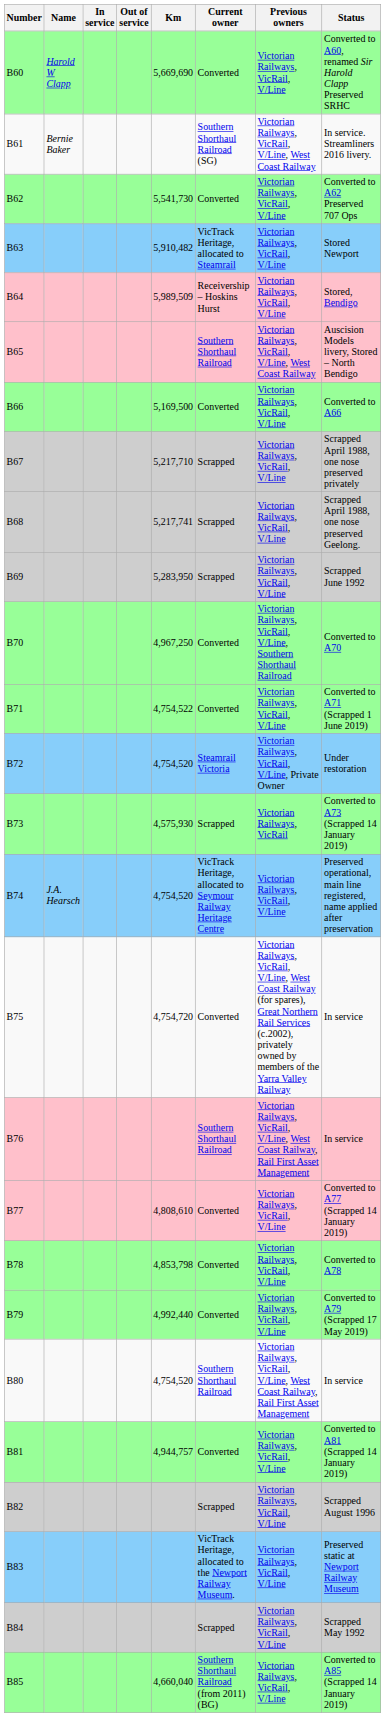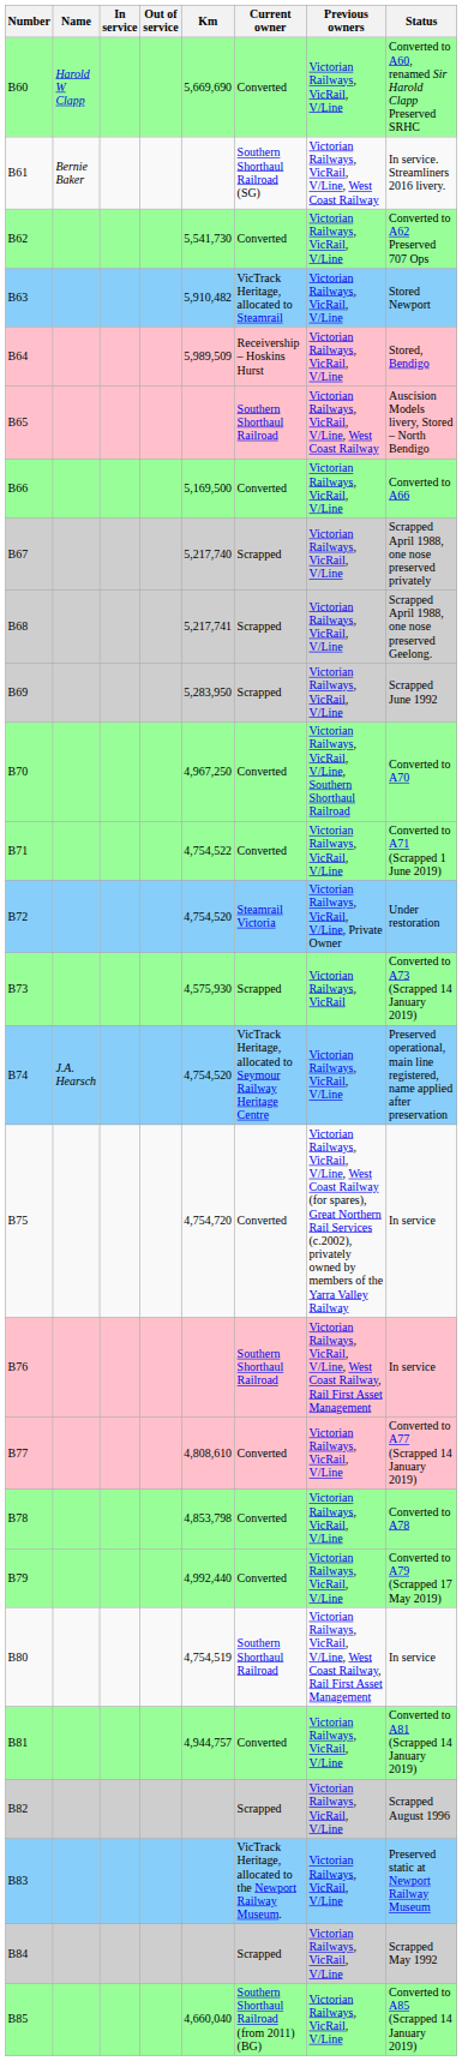 <table class="wikitable sortable">
 <tr>
 <th>Number</th>
 <th>Name</th>
 <th>In service</th>
 <th>Out of service</th>
 <th>Km</th>
 <th>Current owner</th>
 <th>Previous owners</th>
 <th>Status</th>
 </tr>
 <tr bgcolor=#98ff98>
 <td>B60</td>
 <td><em><a href='#'>Harold W Clapp</a></em></td>
 <td></td>
 <td></td>
 <td>5,669,690</td>
 <td>Converted</td>
 <td><a href='#'>Victorian Railways</a>, <a href='#'>VicRail</a>, <a href='#'>V/Line</a></td>
 <td>Converted to <a href='#'>A60</a>, renamed <em>Sir Harold Clapp</em> Preserved SRHC</td>
 </tr>
 <tr>
 <td>B61</td>
 <td><em>Bernie Baker</em></td>
 <td></td>
 <td></td>
 <td></td>
 <td><a href='#'>Southern Shorthaul Railroad</a> (SG)</td>
 <td><a href='#'>Victorian Railways</a>, <a href='#'>VicRail</a>, <a href='#'>V/Line</a>, <a href='#'>West Coast Railway</a></td>
 <td>In service. Streamliners 2016 livery.</td>
 </tr>
 <tr bgcolor=#98ff98>
 <td>B62</td>
 <td></td>
 <td></td>
 <td></td>
 <td>5,541,730</td>
 <td>Converted</td>
 <td><a href='#'>Victorian Railways</a>, <a href='#'>VicRail</a>, <a href='#'>V/Line</a></td>
 <td>Converted to <a href='#'>A62</a> Preserved 707 Ops</td>
 </tr>
 <tr bgcolor=#87cefa>
 <td>B63</td>
 <td></td>
 <td></td>
 <td></td>
 <td>5,910,482</td>
 <td>VicTrack Heritage, allocated to <a href='#'>Steamrail</a></td>
 <td><a href='#'>Victorian Railways</a>, <a href='#'>VicRail</a>, <a href='#'>V/Line</a></td>
 <td>Stored Newport</td>
 </tr>
 <tr bgcolor=#ffc0cb>
 <td>B64</td>
 <td></td>
 <td></td>
 <td></td>
 <td>5,989,509</td>
 <td>Receivership – Hoskins Hurst</td>
 <td><a href='#'>Victorian Railways</a>, <a href='#'>VicRail</a>, <a href='#'>V/Line</a></td>
 <td>Stored, <a href='#'>Bendigo</a></td>
 </tr>
 <tr bgcolor=#ffc0cb>
 <td>B65</td>
 <td></td>
 <td></td>
 <td></td>
 <td></td>
 <td><a href='#'>Southern Shorthaul Railroad</a></td>
 <td><a href='#'>Victorian Railways</a>, <a href='#'>VicRail</a>, <a href='#'>V/Line</a>, <a href='#'>West Coast Railway</a></td>
 <td>Auscision Models livery, Stored – North Bendigo</td>
 </tr>
 <tr bgcolor=#98ff98>
 <td>B66</td>
 <td></td>
 <td></td>
 <td></td>
 <td>5,169,500</td>
 <td>Converted</td>
 <td><a href='#'>Victorian Railways</a>, <a href='#'>VicRail</a>, <a href='#'>V/Line</a></td>
 <td>Converted to <a href='#'>A66</a></td>
 </tr>
 <tr bgcolor=#cecece>
 <td>B67</td>
 <td></td>
 <td></td>
 <td></td>
-<td>5,217,710</td>
+<td>5,217,740</td>
 <td>Scrapped</td>
 <td><a href='#'>Victorian Railways</a>, <a href='#'>VicRail</a>, <a href='#'>V/Line</a></td>
 <td>Scrapped April 1988, one nose preserved privately</td>
 </tr>
 <tr bgcolor=#cecece>
 <td>B68</td>
 <td></td>
 <td></td>
 <td></td>
 <td>5,217,741</td>
 <td>Scrapped</td>
 <td><a href='#'>Victorian Railways</a>, <a href='#'>VicRail</a>, <a href='#'>V/Line</a></td>
 <td>Scrapped April 1988, one nose preserved Geelong.</td>
 </tr>
 <tr bgcolor=#cecece>
 <td>B69</td>
 <td></td>
 <td></td>
 <td></td>
 <td>5,283,950</td>
 <td>Scrapped</td>
 <td><a href='#'>Victorian Railways</a>, <a href='#'>VicRail</a>, <a href='#'>V/Line</a></td>
 <td>Scrapped June 1992</td>
 </tr>
 <tr bgcolor=#98ff98>
 <td>B70</td>
 <td></td>
 <td></td>
 <td></td>
 <td>4,967,250</td>
 <td>Converted</td>
 <td><a href='#'>Victorian Railways</a>, <a href='#'>VicRail</a>, <a href='#'>V/Line</a>, <a href='#'>Southern Shorthaul Railroad</a></td>
 <td>Converted to <a href='#'>A70</a></td>
 </tr>
 <tr bgcolor=#98ff98>
 <td>B71</td>
 <td></td>
 <td></td>
 <td></td>
 <td>4,754,522</td>
 <td>Converted</td>
 <td><a href='#'>Victorian Railways</a>, <a href='#'>VicRail</a>, <a href='#'>V/Line</a></td>
 <td>Converted to <a href='#'>A71</a> (Scrapped 1 June 2019)</td>
 </tr>
 <tr bgcolor=#87cefa>
 <td>B72</td>
 <td></td>
 <td></td>
 <td></td>
 <td>4,754,520</td>
 <td><a href='#'>Steamrail Victoria</a></td>
 <td><a href='#'>Victorian Railways</a>, <a href='#'>VicRail</a>, <a href='#'>V/Line</a>, Private Owner</td>
 <td>Under restoration</td>
 </tr>
 <tr bgcolor=#98ff98>
 <td>B73</td>
 <td></td>
 <td></td>
 <td></td>
 <td>4,575,930</td>
 <td>Scrapped</td>
 <td><a href='#'>Victorian Railways</a>, <a href='#'>VicRail</a></td>
 <td>Converted to <a href='#'>A73</a> (Scrapped 14 January 2019)</td>
 </tr>
 <tr bgcolor=#87cefa>
 <td>B74</td>
 <td><em>J.A. Hearsch</em></td>
 <td></td>
 <td></td>
 <td>4,754,520</td>
 <td>VicTrack Heritage, allocated to <a href='#'>Seymour Railway Heritage Centre</a></td>
 <td><a href='#'>Victorian Railways</a>, <a href='#'>VicRail</a>, <a href='#'>V/Line</a></td>
 <td>Preserved operational, main line registered, name applied after preservation</td>
 </tr>
 <tr>
 <td>B75</td>
 <td></td>
 <td></td>
 <td></td>
 <td>4,754,720</td>
 <td>Converted</td>
 <td><a href='#'>Victorian Railways</a>, <a href='#'>VicRail</a>, <a href='#'>V/Line</a>, <a href='#'>West Coast Railway</a> (for spares), <a href='#'>Great Northern Rail Services</a> (c.2002), privately owned by members of the <a href='#'>Yarra Valley Railway</a></td>
 <td>In service</td>
 </tr>
 <tr bgcolor=#ffc0cb>
 <td>B76</td>
 <td></td>
 <td></td>
 <td></td>
 <td></td>
 <td><a href='#'>Southern Shorthaul Railroad</a></td>
 <td><a href='#'>Victorian Railways</a>, <a href='#'>VicRail</a>, <a href='#'>V/Line</a>, <a href='#'>West Coast Railway</a>, <a href='#'>Rail First Asset Management</a></td>
 <td>In service</td>
 </tr>
 <tr bgcolor=#ffc0cb>
 <td>B77</td>
 <td></td>
 <td></td>
 <td></td>
 <td>4,808,610</td>
 <td>Converted</td>
 <td><a href='#'>Victorian Railways</a>, <a href='#'>VicRail</a>, <a href='#'>V/Line</a></td>
 <td>Converted to <a href='#'>A77</a> (Scrapped 14 January 2019)</td>
 </tr>
 <tr bgcolor=#98ff98>
 <td>B78</td>
 <td></td>
 <td></td>
 <td></td>
 <td>4,853,798</td>
 <td>Converted</td>
 <td><a href='#'>Victorian Railways</a>, <a href='#'>VicRail</a>, <a href='#'>V/Line</a></td>
 <td>Converted to <a href='#'>A78</a></td>
 </tr>
 <tr bgcolor=#98ff98>
 <td>B79</td>
 <td></td>
 <td></td>
 <td></td>
 <td>4,992,440</td>
 <td>Converted</td>
 <td><a href='#'>Victorian Railways</a>, <a href='#'>VicRail</a>, <a href='#'>V/Line</a></td>
 <td>Converted to <a href='#'>A79</a> (Scrapped 17 May 2019)</td>
 </tr>
 <tr>
 <td>B80</td>
 <td></td>
 <td></td>
 <td></td>
-<td>4,754,520</td>
+<td>4,754,519</td>
 <td><a href='#'>Southern Shorthaul Railroad</a></td>
 <td><a href='#'>Victorian Railways</a>, <a href='#'>VicRail</a>, <a href='#'>V/Line</a>, <a href='#'>West Coast Railway</a>, <a href='#'>Rail First Asset Management</a></td>
 <td>In service</td>
 </tr>
 <tr bgcolor=#98ff98>
 <td>B81</td>
 <td></td>
 <td></td>
 <td></td>
 <td>4,944,757</td>
 <td>Converted</td>
 <td><a href='#'>Victorian Railways</a>, <a href='#'>VicRail</a>, <a href='#'>V/Line</a></td>
 <td>Converted to <a href='#'>A81</a> (Scrapped 14 January 2019)</td>
 </tr>
 <tr bgcolor=#cecece>
 <td>B82</td>
 <td></td>
 <td></td>
 <td></td>
 <td></td>
 <td>Scrapped</td>
 <td><a href='#'>Victorian Railways</a>, <a href='#'>VicRail</a>, <a href='#'>V/Line</a></td>
 <td>Scrapped August 1996</td>
 </tr>
 <tr bgcolor=#87cefa>
 <td>B83</td>
 <td></td>
 <td></td>
 <td></td>
 <td></td>
 <td>VicTrack Heritage, allocated to the <a href='#'>Newport Railway Museum</a>.</td>
 <td><a href='#'>Victorian Railways</a>, <a href='#'>VicRail</a>, <a href='#'>V/Line</a></td>
 <td>Preserved static at <a href='#'>Newport Railway Museum</a></td>
 </tr>
 <tr bgcolor=#cecece>
 <td>B84</td>
 <td></td>
 <td></td>
 <td></td>
 <td></td>
 <td>Scrapped</td>
 <td><a href='#'>Victorian Railways</a>, <a href='#'>VicRail</a>, <a href='#'>V/Line</a></td>
 <td>Scrapped May 1992</td>
 </tr>
 <tr bgcolor=#98ff98>
 <td>B85</td>
 <td></td>
 <td></td>
 <td></td>
 <td>4,660,040</td>
 <td><a href='#'>Southern Shorthaul Railroad</a> (from 2011) (BG)</td>
 <td><a href='#'>Victorian Railways</a>, <a href='#'>VicRail</a>, <a href='#'>V/Line</a></td>
 <td>Converted to <a href='#'>A85</a> (Scrapped 14 January 2019)</td>
 </tr>
 </table>
